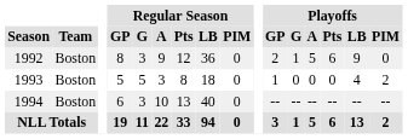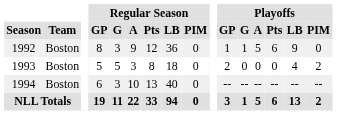 <table BORDER="0" CELLPADDING="3" CELLSPACING="0">
 <tr ALIGN="center" bgcolor="#e0e0e0">
 <th colspan="2" bgcolor="#ffffff"> </th>
 <th rowspan="99" bgcolor="#ffffff"> </th>
 <th colspan="6">Regular Season</th>
 <th rowspan="99" bgcolor="#ffffff"> </th>
 <th colspan="6">Playoffs</th>
 </tr>
 <tr ALIGN="center" bgcolor="#e0e0e0">
 <th>Season</th>
 <th>Team</th>
 <th>GP</th>
 <th>G</th>
 <th>A</th>
 <th>Pts</th>
 <th>LB</th>
 <th>PIM</th>
 <th>GP</th>
 <th>G</th>
 <th>A</th>
 <th>Pts</th>
 <th>LB</th>
 <th>PIM</th>
 </tr>
 <tr ALIGN="center" bgcolor="#f0f0f0">
 <td>1992</td>
 <td>Boston</td>
 <td>8</td>
 <td>3</td>
 <td>9</td>
 <td>12</td>
 <td>36</td>
 <td>0</td>
-<td>2</td>
+<td>1</td>
 <td>1</td>
 <td>5</td>
 <td>6</td>
 <td>9</td>
 <td>0</td>
 </tr>
 <tr ALIGN="center">
 <td>1993</td>
 <td>Boston</td>
 <td>5</td>
 <td>5</td>
 <td>3</td>
 <td>8</td>
 <td>18</td>
 <td>0</td>
-<td>1</td>
+<td>2</td>
 <td>0</td>
 <td>0</td>
 <td>0</td>
 <td>4</td>
 <td>2</td>
 </tr>
 <tr ALIGN="center" bgcolor="#f0f0f0">
 <td>1994</td>
 <td>Boston</td>
 <td>6</td>
 <td>3</td>
 <td>10</td>
 <td>13</td>
 <td>40</td>
 <td>0</td>
 <td>--</td>
 <td>--</td>
 <td>--</td>
 <td>--</td>
 <td>--</td>
 <td>--</td>
 </tr>
 <tr ALIGN="center" bgcolor="#e0e0e0">
 <th colspan="2">NLL Totals</th>
 <th>19</th>
 <th>11</th>
 <th>22</th>
 <th>33</th>
 <th>94</th>
 <th>0</th>
 <th>3</th>
 <th>1</th>
 <th>5</th>
 <th>6</th>
 <th>13</th>
 <th>2</th>
 </tr>
 </table>
